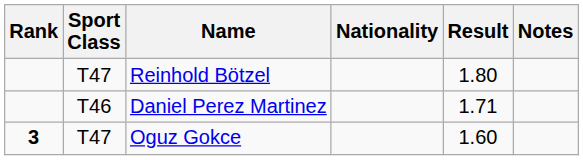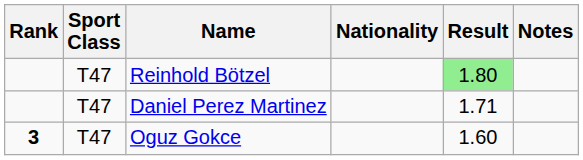 <table class="wikitable sortable" style="text-align:center">
 <tr>
 <th>Rank</th>
 <th>Sport<br>Class</th>
 <th>Name</th>
 <th>Nationality</th>
 <th>Result</th>
 <th>Notes</th>
 </tr>
 <tr>
 <td></td>
 <td>T47</td>
 <td align=left><a href='#'>Reinhold Bötzel</a></td>
 <td align=left></td>
-<td>1.80</td>
+<td style="background: lightgreen;">1.80</td>
 <td></td>
 </tr>
 <tr>
 <td></td>
-<td>T46</td>
+<td>T47</td>
 <td align=left><a href='#'>Daniel Perez Martinez</a></td>
 <td align=left></td>
 <td>1.71</td>
 <td></td>
 </tr>
 <tr>
 <td><strong>3</strong></td>
 <td>T47</td>
 <td align=left><a href='#'>Oguz Gokce</a></td>
 <td align=left></td>
 <td>1.60</td>
 <td></td>
 </tr>
 </table>
